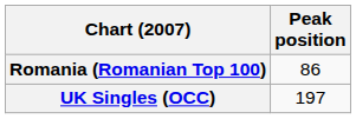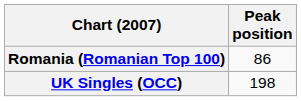 <table class="wikitable plainrowheaders" style="text-align:center">
 <tr>
 <th scope="col">Chart (2007)</th>
 <th scope="col">Peak<br>position</th>
 </tr>
 <tr>
 <th scope="row">Romania (<a href='#'>Romanian Top 100</a>)</th>
 <td>86</td>
 </tr>
 <tr>
 <th scope="row"><a href='#'>UK Singles</a> (<a href='#'>OCC</a>)</th>
-<td>197</td>
+<td>198</td>
 </tr>
 </table>
